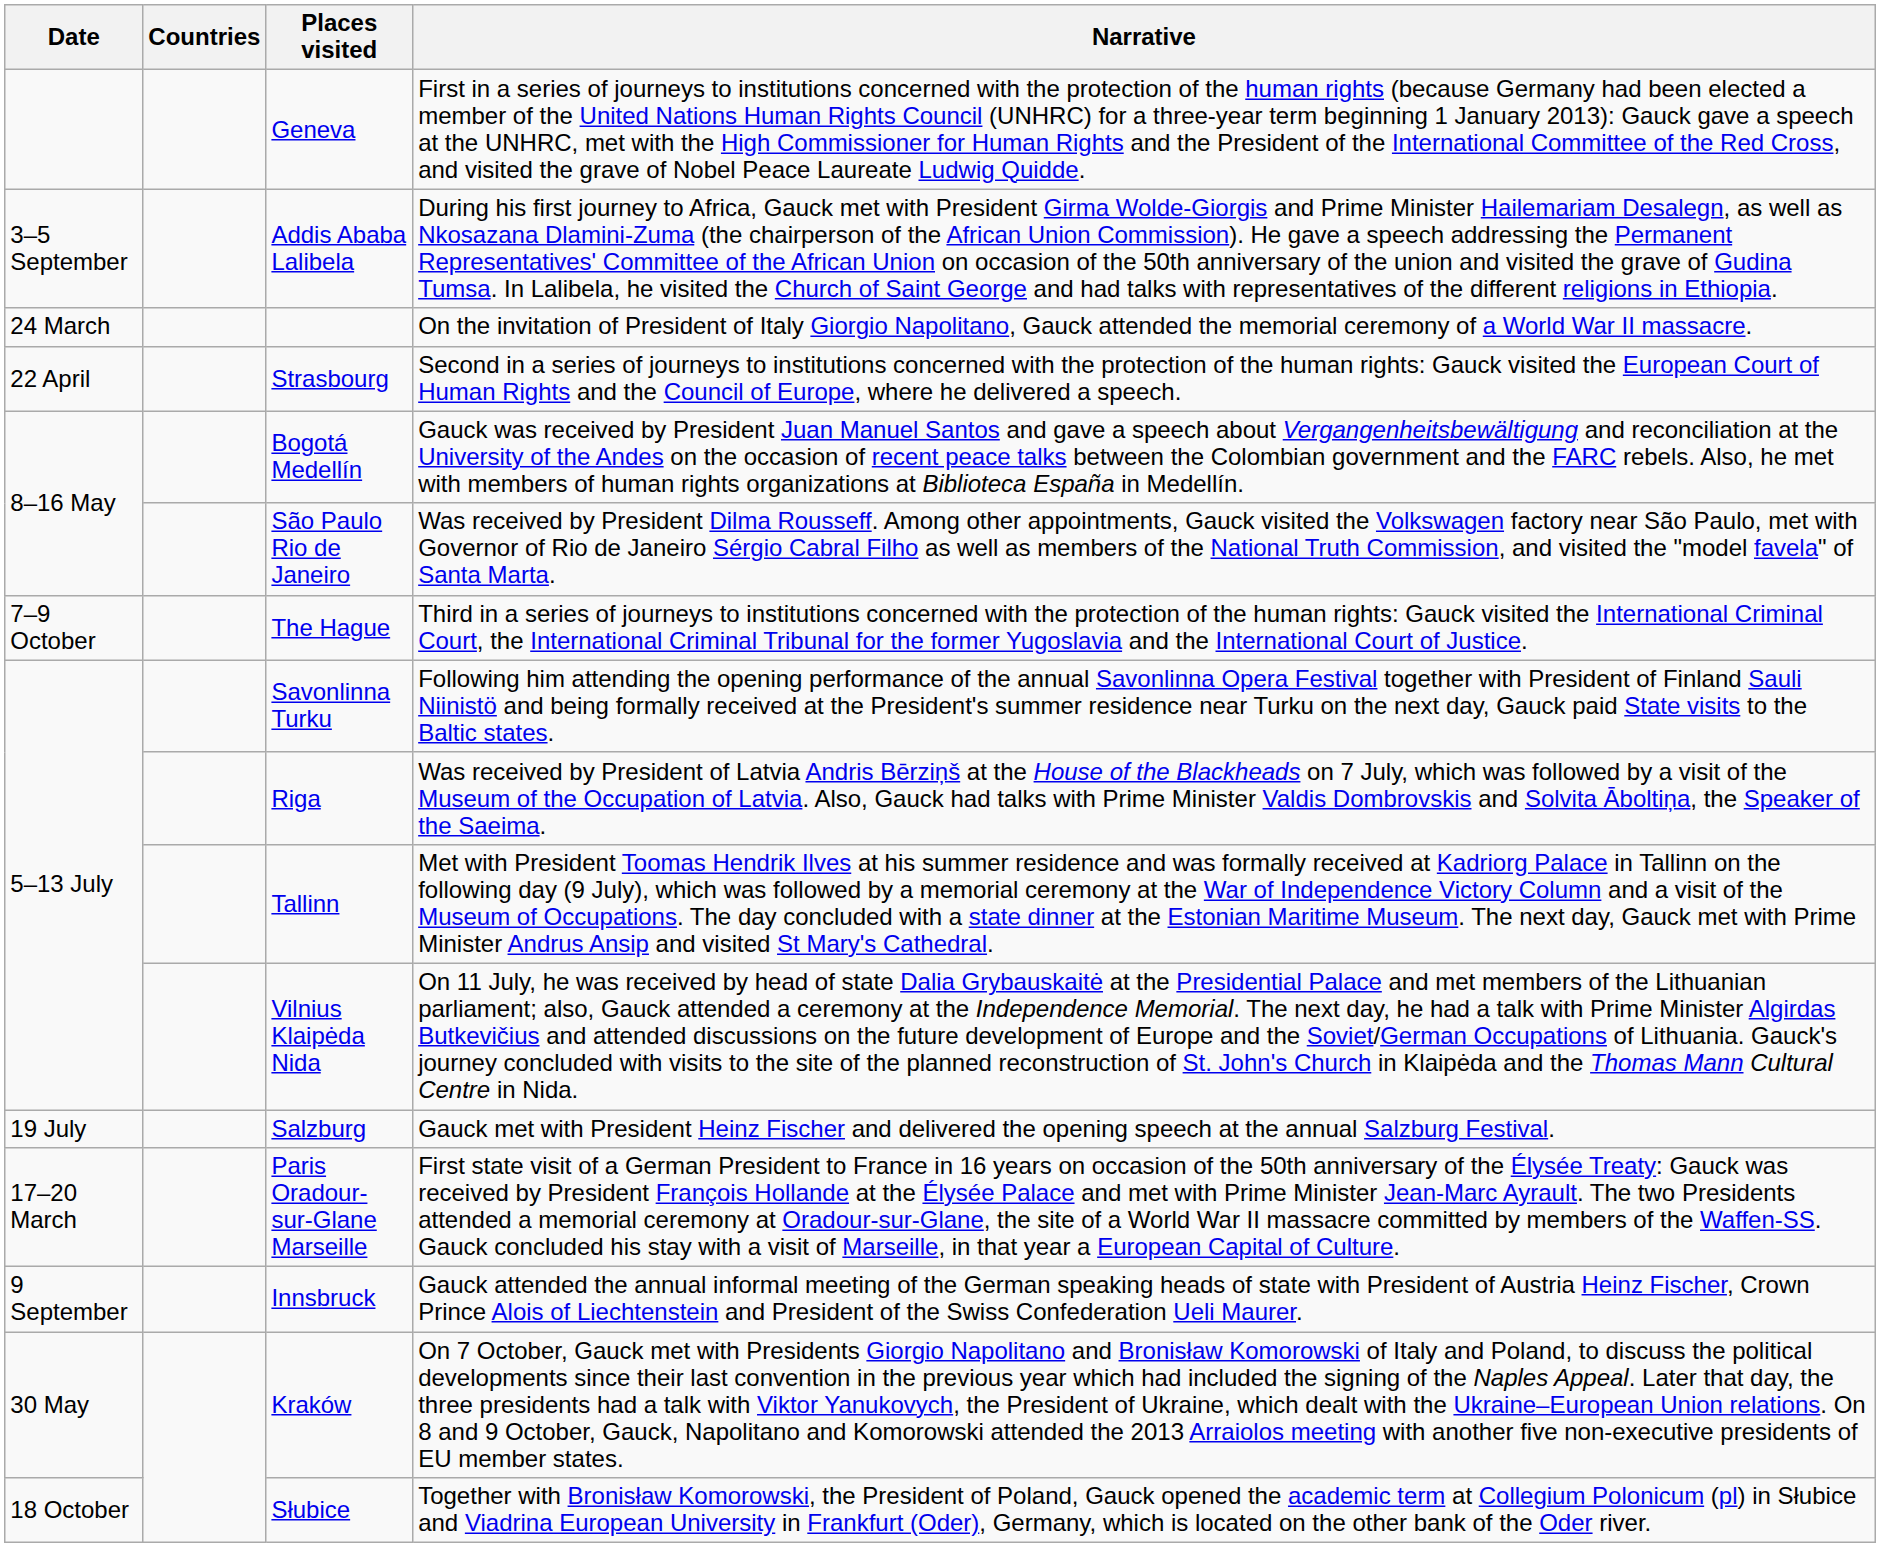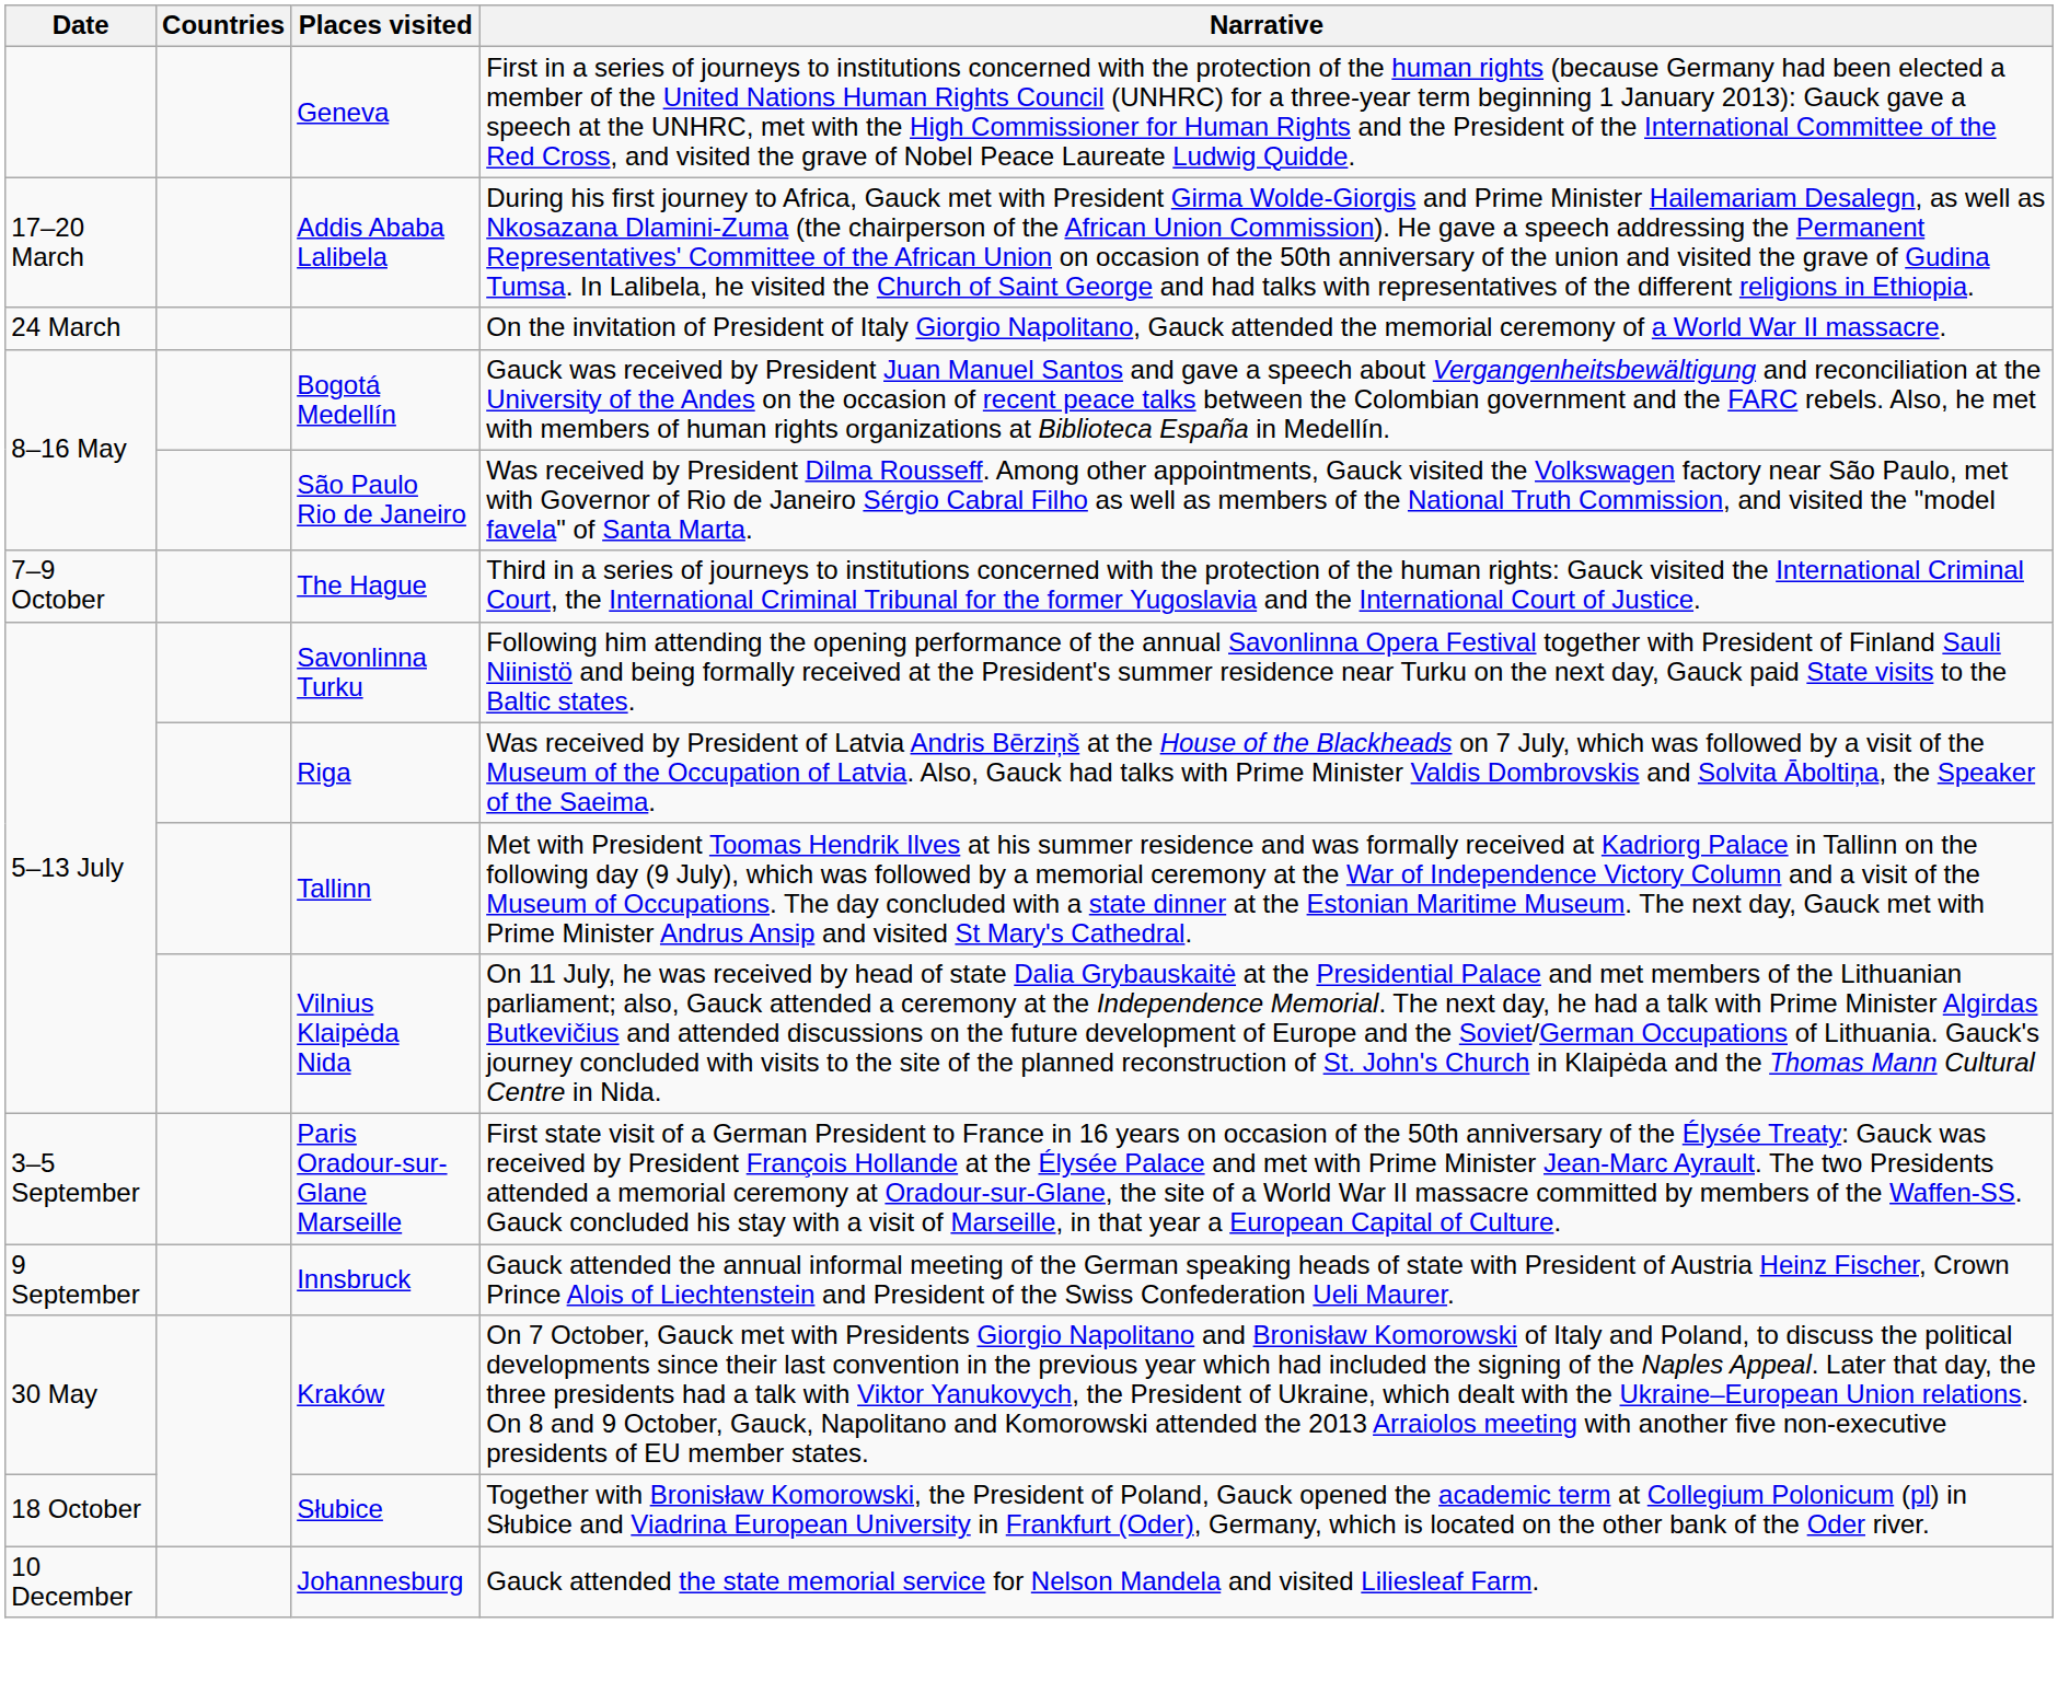 <table class="wikitable" border="1">
 <tr>
 <th>Date</th>
 <th>Countries</th>
 <th>Places visited</th>
 <th>Narrative</th>
 </tr>
 <tr>
 <td></td>
 <td></td>
 <td><a href='#'>Geneva</a></td>
 <td>First in a series of journeys to institutions concerned with the protection of the <a href='#'>human rights</a> (because Germany had been elected a member of the <a href='#'>United Nations Human Rights Council</a> (UNHRC) for a three-year term beginning 1 January 2013): Gauck gave a speech at the UNHRC, met with the <a href='#'>High Commissioner for Human Rights</a> and the President of the <a href='#'>International Committee of the Red Cross</a>, and visited the grave of Nobel Peace Laureate <a href='#'>Ludwig Quidde</a>.</td>
 </tr>
 <tr>
-<td>3–5 September</td>
+<td>17–20 March</td>
 <td></td>
 <td><a href='#'>Addis Ababa</a><br><a href='#'>Lalibela</a></td>
 <td>During his first journey to Africa, Gauck met with President <a href='#'>Girma Wolde-Giorgis</a> and Prime Minister <a href='#'>Hailemariam Desalegn</a>, as well as <a href='#'>Nkosazana Dlamini-Zuma</a> (the chairperson of the <a href='#'>African Union Commission</a>). He gave a speech addressing the <a href='#'>Permanent Representatives' Committee of the African Union</a> on occasion of the 50th anniversary of the union and visited the grave of <a href='#'>Gudina Tumsa</a>. In Lalibela, he visited the <a href='#'>Church of Saint George</a> and had talks with representatives of the different <a href='#'>religions in Ethiopia</a>.</td>
 </tr>
 <tr>
 <td>24 March</td>
 <td></td>
 <td></td>
 <td>On the invitation of President of Italy <a href='#'>Giorgio Napolitano</a>, Gauck attended the memorial ceremony of <a href='#'>a World War II massacre</a>.</td>
-</tr>
-<tr>
-<td>22 April</td>
-<td></td>
-<td><a href='#'>Strasbourg</a></td>
-<td>Second in a series of journeys to institutions concerned with the protection of the human rights: Gauck visited the <a href='#'>European Court of Human Rights</a> and the <a href='#'>Council of Europe</a>, where he delivered a speech.</td>
 </tr>
 <tr>
 <td rowspan="2">8–16 May</td>
 <td><br></td>
 <td><a href='#'>Bogotá</a><br><a href='#'>Medellín</a><br></td>
 <td>Gauck was received by President <a href='#'>Juan Manuel Santos</a> and gave a speech about <em><a href='#'>Vergangenheitsbewältigung</a></em> and reconciliation at the <a href='#'>University of the Andes</a> on the occasion of <a href='#'>recent peace talks</a> between the Colombian government and the <a href='#'>FARC</a> rebels. Also, he met with members of human rights organizations at <em>Biblioteca España</em> in Medellín.</td>
 </tr>
 <tr>
 <td></td>
 <td><a href='#'>São Paulo</a><br><a href='#'>Rio de Janeiro</a></td>
 <td>Was received by President <a href='#'>Dilma Rousseff</a>. Among other appointments, Gauck visited the <a href='#'>Volkswagen</a> factory near São Paulo, met with Governor of Rio de Janeiro <a href='#'>Sérgio Cabral Filho</a> as well as members of the <a href='#'>National Truth Commission</a>, and visited the "model <a href='#'>favela</a>" of <a href='#'>Santa Marta</a>.</td>
 </tr>
 <tr>
 <td>7–9 October</td>
 <td></td>
 <td><a href='#'>The Hague</a></td>
 <td>Third in a series of journeys to institutions concerned with the protection of the human rights: Gauck visited the <a href='#'>International Criminal Court</a>, the <a href='#'>International Criminal Tribunal for the former Yugoslavia</a> and the <a href='#'>International Court of Justice</a>.</td>
 </tr>
 <tr>
 <td rowspan="4">5–13 July</td>
 <td><br><br><br></td>
 <td><a href='#'>Savonlinna</a><br><a href='#'>Turku</a></td>
 <td>Following him attending the opening performance of the annual <a href='#'>Savonlinna Opera Festival</a> together with President of Finland <a href='#'>Sauli Niinistö</a> and being formally received at the President's summer residence near Turku on the next day, Gauck paid <a href='#'>State visits</a> to the <a href='#'>Baltic states</a>.</td>
 </tr>
 <tr>
 <td></td>
 <td><a href='#'>Riga</a></td>
 <td>Was received by President of Latvia <a href='#'>Andris Bērziņš</a> at the <em><a href='#'>House of the Blackheads</a></em> on 7 July, which was followed by a visit of the <a href='#'>Museum of the Occupation of Latvia</a>. Also, Gauck had talks with Prime Minister <a href='#'>Valdis Dombrovskis</a> and <a href='#'>Solvita Āboltiņa</a>, the <a href='#'>Speaker of the Saeima</a>.</td>
 </tr>
 <tr>
 <td></td>
 <td><a href='#'>Tallinn</a></td>
 <td>Met with President <a href='#'>Toomas Hendrik Ilves</a> at his summer residence and was formally received at <a href='#'>Kadriorg Palace</a> in Tallinn on the following day (9 July), which was followed by a memorial ceremony at the <a href='#'>War of Independence Victory Column</a> and a visit of the <a href='#'>Museum of Occupations</a>. The day concluded with a <a href='#'>state dinner</a> at the <a href='#'>Estonian Maritime Museum</a>. The next day, Gauck met with Prime Minister <a href='#'>Andrus Ansip</a> and visited <a href='#'>St Mary's Cathedral</a>.</td>
 </tr>
 <tr>
 <td></td>
 <td><a href='#'>Vilnius</a><br><a href='#'>Klaipėda</a><br><a href='#'>Nida</a></td>
 <td>On 11 July, he was received by head of state <a href='#'>Dalia Grybauskaitė</a> at the <a href='#'>Presidential Palace</a> and met members of the Lithuanian parliament; also, Gauck attended a ceremony at the <em>Independence Memorial</em>. The next day, he had a talk with Prime Minister <a href='#'>Algirdas Butkevičius</a> and attended discussions on the future development of Europe and the <a href='#'>Soviet</a>/<a href='#'>German Occupations</a> of Lithuania. Gauck's journey concluded with visits to the site of the planned reconstruction of <a href='#'>St. John's Church</a> in Klaipėda and the <em><a href='#'>Thomas Mann</a> Cultural Centre</em> in Nida.</td>
 </tr>
 <tr>
-<td>19 July</td>
-<td></td>
-<td><a href='#'>Salzburg</a></td>
-<td>Gauck met with President <a href='#'>Heinz Fischer</a> and delivered the opening speech at the annual <a href='#'>Salzburg Festival</a>.</td>
-</tr>
-<tr>
-<td>17–20 March</td>
+<td>3–5 September</td>
 <td></td>
 <td><a href='#'>Paris</a><br><a href='#'>Oradour-sur-Glane</a><br><a href='#'>Marseille</a></td>
 <td>First state visit of a German President to France in 16 years on occasion of the 50th anniversary of the <a href='#'>Élysée Treaty</a>: Gauck was received by President <a href='#'>François Hollande</a> at the <a href='#'>Élysée Palace</a> and met with Prime Minister <a href='#'>Jean-Marc Ayrault</a>. The two Presidents attended a memorial ceremony at <a href='#'>Oradour-sur-Glane</a>, the site of a World War II massacre committed by members of the <a href='#'>Waffen-SS</a>. Gauck concluded his stay with a visit of <a href='#'>Marseille</a>, in that year a <a href='#'>European Capital of Culture</a>.</td>
 </tr>
 <tr>
 <td>9 September</td>
 <td></td>
 <td><a href='#'>Innsbruck</a></td>
 <td>Gauck attended the annual informal meeting of the German speaking heads of state with President of Austria <a href='#'>Heinz Fischer</a>, Crown Prince <a href='#'>Alois of Liechtenstein</a> and President of the Swiss Confederation <a href='#'>Ueli Maurer</a>.</td>
 </tr>
 <tr>
 <td>30 May</td>
 <td rowspan="2"></td>
 <td><a href='#'>Kraków</a></td>
 <td>On 7 October, Gauck met with Presidents <a href='#'>Giorgio Napolitano</a> and <a href='#'>Bronisław Komorowski</a> of Italy and Poland, to discuss the political developments since their last convention in the previous year which had included the signing of the <em>Naples Appeal</em>. Later that day, the three presidents had a talk with <a href='#'>Viktor Yanukovych</a>, the President of Ukraine, which dealt with the <a href='#'>Ukraine–European Union relations</a>. On 8 and 9 October, Gauck, Napolitano and Komorowski attended the 2013 <a href='#'>Arraiolos meeting</a> with another five non-executive presidents of EU member states.</td>
 </tr>
 <tr>
 <td>18 October</td>
 <td><a href='#'>Słubice</a></td>
 <td>Together with <a href='#'>Bronisław Komorowski</a>, the President of Poland, Gauck opened the <a href='#'>academic term</a> at <a href='#'>Collegium Polonicum</a> (<a href='#'>pl</a>) in Słubice and <a href='#'>Viadrina European University</a> in <a href='#'>Frankfurt (Oder)</a>, Germany, which is located on the other bank of the <a href='#'>Oder</a> river.</td>
 </tr>
+<tr>
+<td>10 December</td>
+<td></td>
+<td><a href='#'>Johannesburg</a></td>
+<td>Gauck attended <a href='#'>the state memorial service</a> for <a href='#'>Nelson Mandela</a> and visited <a href='#'>Liliesleaf Farm</a>.</td>
+</tr>
 </table>
